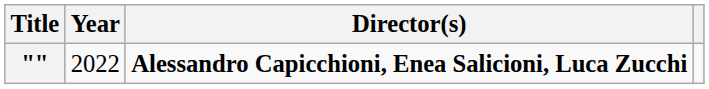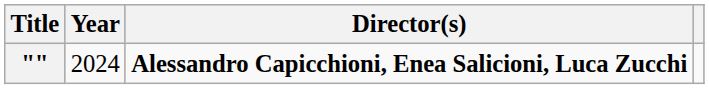 <table class="wikitable plainrowheaders" style="text-align:center;">
 <tr>
 <th scope="col">Title</th>
 <th scope="col">Year</th>
 <th scope="col">Director(s)</th>
 <th scope="col"></th>
 </tr>
 <tr>
 <th scope="row">""</th>
-<td>2022</td>
+<td>2024</td>
 <td><strong>Alessandro Capicchioni, Enea Salicioni, Luca Zucchi</strong></td>
 <td></td>
 </tr>
 </table>
